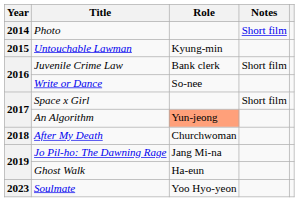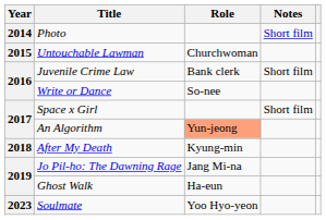 <table class="wikitable plainrowheaders sortable">
 <tr>
 <th scope="col">Year</th>
 <th scope="col">Title</th>
 <th scope="col">Role</th>
 <th scope="col">Notes</th>
 <th scope="col" class="unsortable"></th>
 </tr>
 <tr>
 <th scope="row">2014</th>
 <td><em>Photo</em></td>
 <td></td>
 <td><a href='#'>Short film</a></td>
 <td style="text-align:center"></td>
 </tr>
 <tr>
 <th scope="row">2015</th>
 <td><em><a href='#'>Untouchable Lawman</a></em></td>
-<td>Kyung-min</td>
+<td>Churchwoman</td>
 <td></td>
 <td></td>
 </tr>
 <tr>
 <th scope="row" rowspan=2>2016</th>
 <td><em>Juvenile Crime Law</em></td>
 <td>Bank clerk</td>
 <td>Short film</td>
 <td></td>
 </tr>
 <tr>
 <td><em><a href='#'>Write or Dance</a></em></td>
 <td>So-nee</td>
 <td></td>
 <td style="text-align:center"></td>
 </tr>
 <tr>
 <th scope="row" rowspan=2>2017</th>
 <td><em>Space x Girl</em></td>
 <td></td>
 <td>Short film</td>
 <td></td>
 </tr>
 <tr>
 <td><em>An Algorithm</em></td>
 <td style="background: lightsalmon;">Yun-jeong</td>
 <td></td>
 <td></td>
 </tr>
 <tr>
 <th scope="row">2018</th>
 <td><em><a href='#'>After My Death</a></em></td>
-<td>Churchwoman</td>
+<td>Kyung-min</td>
 <td></td>
 <td></td>
 </tr>
 <tr>
 <th scope="row" rowspan=2>2019</th>
 <td><em><a href='#'>Jo Pil-ho: The Dawning Rage</a></em></td>
 <td>Jang Mi-na</td>
 <td></td>
 <td style="text-align:center"></td>
 </tr>
 <tr>
 <td><em>Ghost Walk</em></td>
 <td>Ha-eun</td>
 <td></td>
 <td></td>
 </tr>
 <tr>
 <th scope="row">2023</th>
 <td><em><a href='#'>Soulmate</a></em></td>
 <td>Yoo Hyo-yeon</td>
 <td></td>
 <td style="text-align:center"></td>
 </tr>
 </table>
